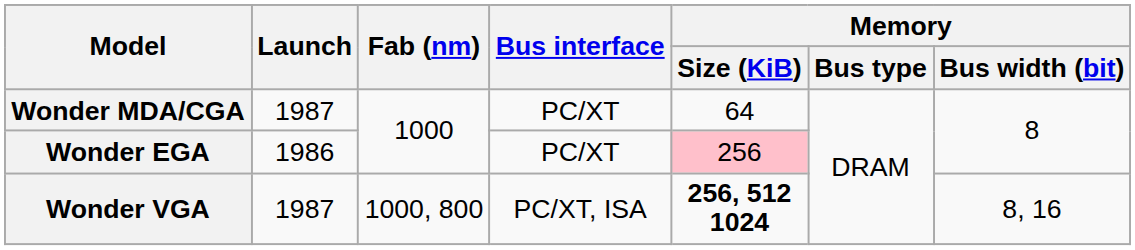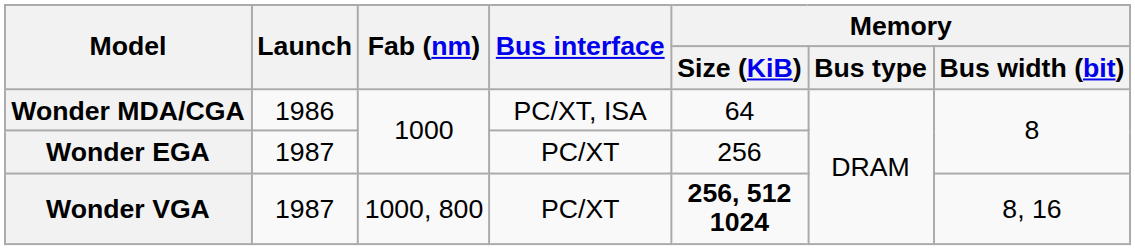 <table class="mw-datatable wikitable sortable sort-under" style="font-size:85%; text-align:center;">
 <tr>
 <th rowspan="2">Model</th>
 <th rowspan="2">Launch</th>
 <th rowspan="2">Fab (<a href='#'>nm</a>)</th>
 <th rowspan="2"><a href='#'>Bus interface</a></th>
 <th colspan="3">Memory</th>
 </tr>
 <tr>
 <th>Size (<a href='#'>KiB</a>)</th>
 <th>Bus type</th>
 <th>Bus width (<a href='#'>bit</a>)</th>
 </tr>
 <tr>
 <th>Wonder MDA/CGA</th>
-<td>1987</td>
+<td>1986</td>
 <td rowspan="2">1000</td>
-<td>PC/XT</td>
+<td>PC/XT, ISA</td>
 <td>64</td>
 <td rowspan="3">DRAM</td>
 <td rowspan="2">8</td>
 </tr>
 <tr>
 <th>Wonder EGA</th>
-<td>1986</td>
+<td>1987</td>
 <td>PC/XT</td>
-<td style="background: pink;">256</td>
+<td>256</td>
 </tr>
 <tr>
 <th>Wonder VGA</th>
 <td>1987</td>
 <td>1000, 800</td>
-<td>PC/XT, ISA</td>
+<td>PC/XT</td>
 <td><strong>256, 512<br>1024</strong></td>
 <td>8, 16</td>
 </tr>
 </table>
